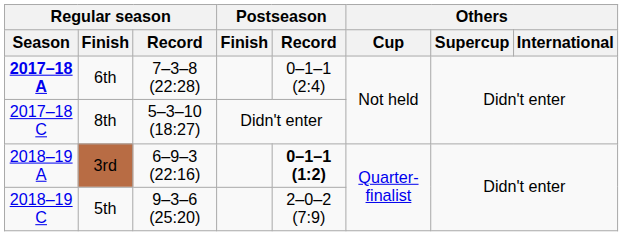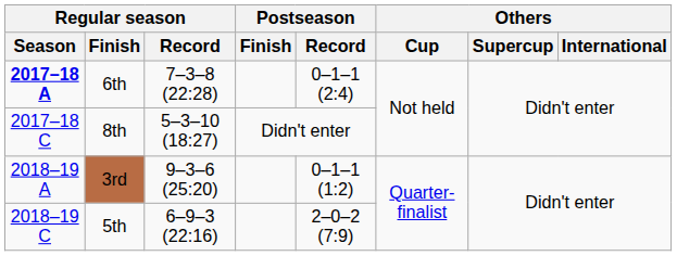 <table class="wikitable">
 <tr>
 <th colspan=3>Regular season</th>
 <th colspan=2>Postseason</th>
 <th colspan=3>Others</th>
 </tr>
 <tr>
 <th>Season</th>
 <th>Finish</th>
 <th>Record</th>
 <th>Finish</th>
 <th>Record</th>
 <th>Cup</th>
 <th>Supercup</th>
 <th>International</th>
 </tr>
 <tr align=center>
 <td><strong><a href='#'>2017–18 A</a></strong></td>
 <td>6th</td>
 <td>7–3–8 (22:28)</td>
 <td></td>
 <td>0–1–1 (2:4)</td>
 <td rowspan=2>Not held</td>
 <td colspan=2 rowspan=2>Didn't enter</td>
 </tr>
 <tr align=center>
 <td><a href='#'>2017–18 C</a></td>
 <td>8th</td>
 <td>5–3–10 (18:27)</td>
 <td colspan=2>Didn't enter</td>
 </tr>
 <tr align=center>
 <td><a href='#'>2018–19 A</a></td>
 <td bgcolor=B86C44>3rd</td>
-<td>6–9–3 (22:16)</td>
+<td>9–3–6 (25:20)</td>
 <td></td>
-<td><strong>0–1–1 (1:2)</strong></td>
+<td>0–1–1 (1:2)</td>
 <td rowspan=2><a href='#'>Quarter-finalist</a></td>
 <td colspan=2 rowspan=2>Didn't enter</td>
 </tr>
 <tr align=center>
 <td><a href='#'>2018–19 C</a></td>
 <td>5th</td>
-<td>9–3–6 (25:20)</td>
+<td>6–9–3 (22:16)</td>
 <td></td>
 <td>2–0–2 (7:9)</td>
 </tr>
 </table>
